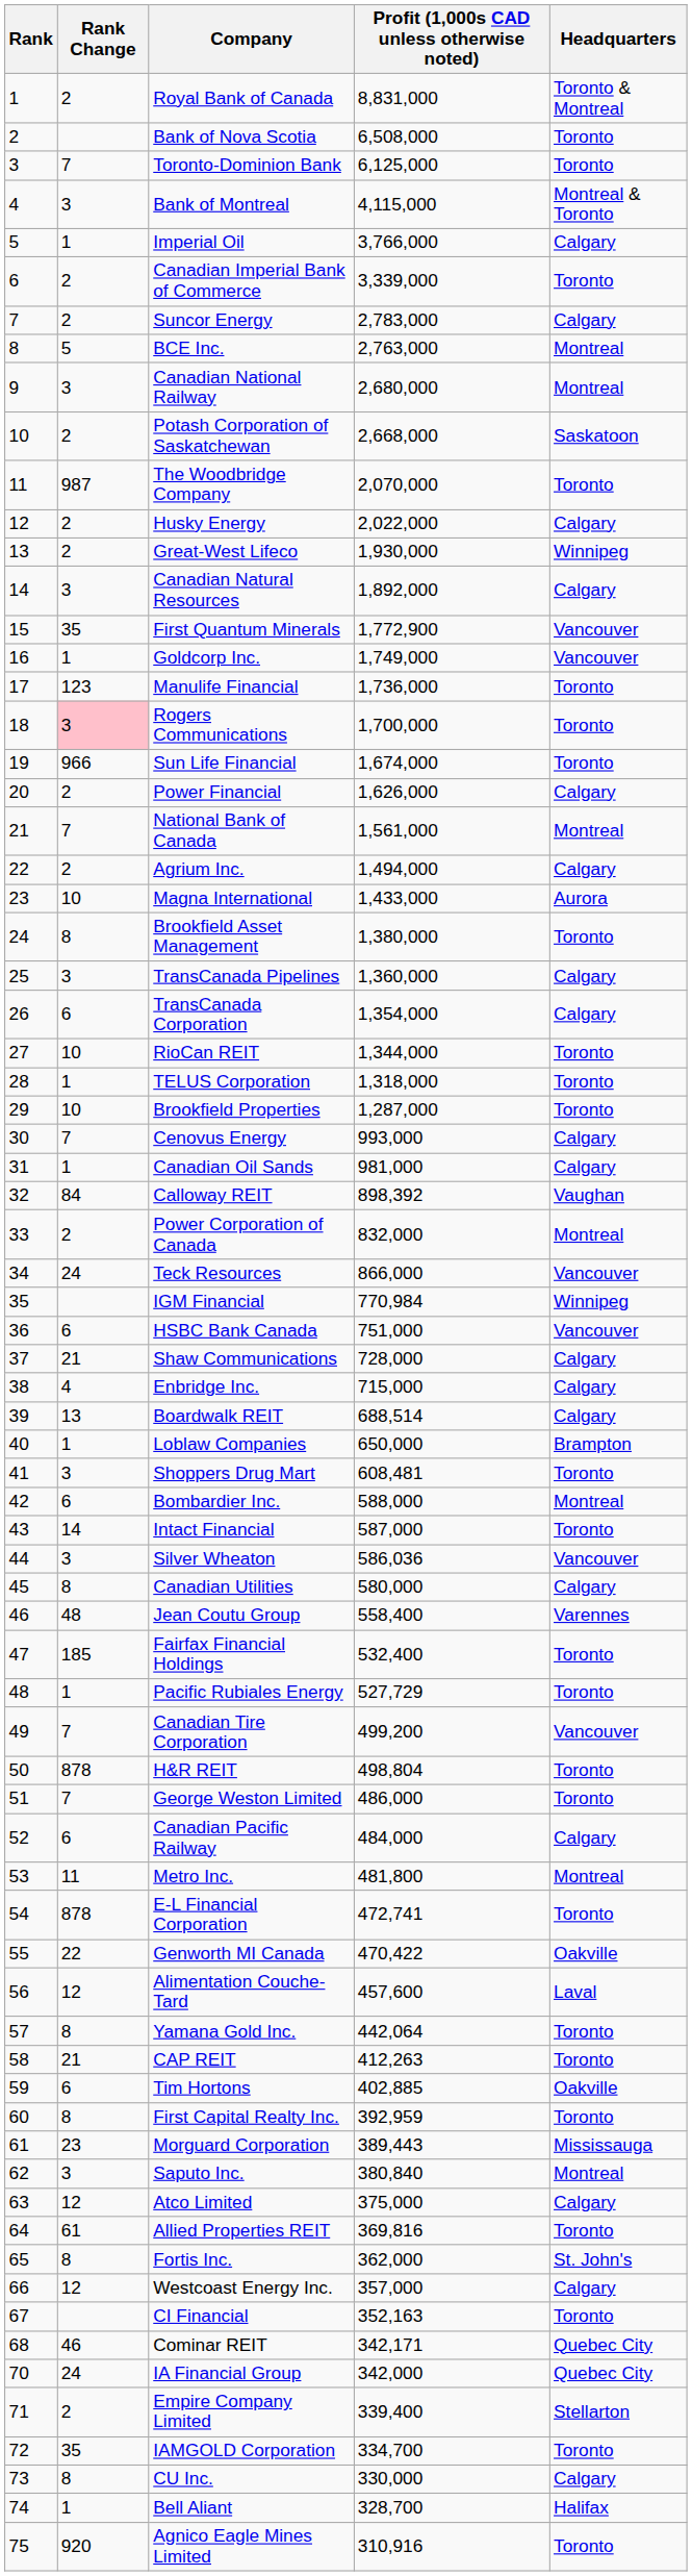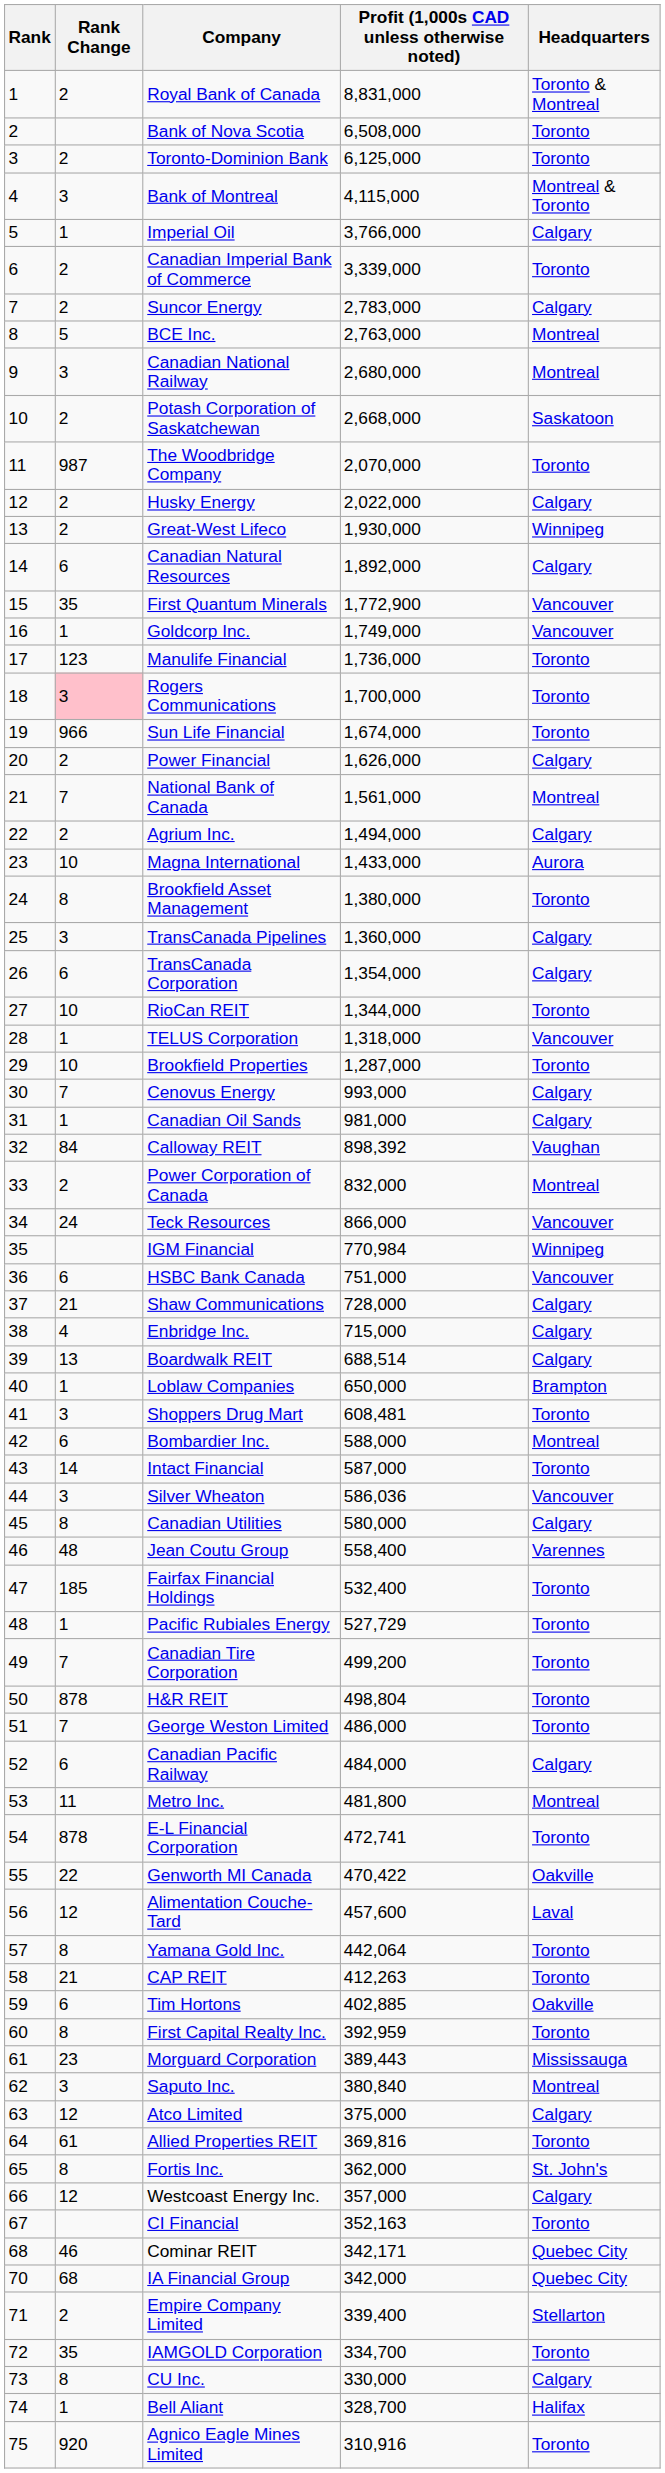 <table class="wikitable sortable">
 <tr>
 <th>Rank</th>
 <th>Rank Change</th>
 <th>Company</th>
 <th>Profit (1,000s <a href='#'>CAD</a> unless otherwise noted)</th>
 <th>Headquarters</th>
 </tr>
 <tr>
 <td>1</td>
 <td> 2</td>
 <td><a href='#'>Royal Bank of Canada</a></td>
 <td>8,831,000</td>
 <td><a href='#'>Toronto</a> & <a href='#'>Montreal</a></td>
 </tr>
 <tr>
 <td>2</td>
 <td></td>
 <td><a href='#'>Bank of Nova Scotia</a></td>
 <td>6,508,000</td>
 <td><a href='#'>Toronto</a></td>
 </tr>
 <tr>
 <td>3</td>
-<td> 7</td>
+<td> 2</td>
 <td><a href='#'>Toronto-Dominion Bank</a></td>
 <td>6,125,000</td>
 <td><a href='#'>Toronto</a></td>
 </tr>
 <tr>
 <td>4</td>
 <td> 3</td>
 <td><a href='#'>Bank of Montreal</a></td>
 <td>4,115,000</td>
 <td><a href='#'>Montreal</a> & <a href='#'>Toronto</a></td>
 </tr>
 <tr>
 <td>5</td>
 <td> 1</td>
 <td><a href='#'>Imperial Oil</a></td>
 <td>3,766,000</td>
 <td><a href='#'>Calgary</a></td>
 </tr>
 <tr>
 <td>6</td>
 <td> 2</td>
 <td><a href='#'>Canadian Imperial Bank of Commerce</a></td>
 <td>3,339,000</td>
 <td><a href='#'>Toronto</a></td>
 </tr>
 <tr>
 <td>7</td>
 <td> 2</td>
 <td><a href='#'>Suncor Energy</a></td>
 <td>2,783,000</td>
 <td><a href='#'>Calgary</a></td>
 </tr>
 <tr>
 <td>8</td>
 <td> 5</td>
 <td><a href='#'>BCE Inc.</a></td>
 <td>2,763,000</td>
 <td><a href='#'>Montreal</a></td>
 </tr>
 <tr>
 <td>9</td>
 <td> 3</td>
 <td><a href='#'>Canadian National Railway</a></td>
 <td>2,680,000</td>
 <td><a href='#'>Montreal</a></td>
 </tr>
 <tr>
 <td>10</td>
 <td> 2</td>
 <td><a href='#'>Potash Corporation of Saskatchewan</a></td>
 <td>2,668,000</td>
 <td><a href='#'>Saskatoon</a></td>
 </tr>
 <tr>
 <td>11</td>
 <td> 987</td>
 <td><a href='#'>The Woodbridge Company</a></td>
 <td>2,070,000</td>
 <td><a href='#'>Toronto</a></td>
 </tr>
 <tr>
 <td>12</td>
 <td> 2</td>
 <td><a href='#'>Husky Energy</a></td>
 <td>2,022,000</td>
 <td><a href='#'>Calgary</a></td>
 </tr>
 <tr>
 <td>13</td>
 <td> 2</td>
 <td><a href='#'>Great-West Lifeco</a></td>
 <td>1,930,000</td>
 <td><a href='#'>Winnipeg</a></td>
 </tr>
 <tr>
 <td>14</td>
-<td> 3</td>
+<td> 6</td>
 <td><a href='#'>Canadian Natural Resources</a></td>
 <td>1,892,000</td>
 <td><a href='#'>Calgary</a></td>
 </tr>
 <tr>
 <td>15</td>
 <td> 35</td>
 <td><a href='#'>First Quantum Minerals</a></td>
 <td>1,772,900</td>
 <td><a href='#'>Vancouver</a></td>
 </tr>
 <tr>
 <td>16</td>
 <td> 1</td>
 <td><a href='#'>Goldcorp Inc.</a></td>
 <td>1,749,000</td>
 <td><a href='#'>Vancouver</a></td>
 </tr>
 <tr>
 <td>17</td>
 <td> 123</td>
 <td><a href='#'>Manulife Financial</a></td>
 <td>1,736,000</td>
 <td><a href='#'>Toronto</a></td>
 </tr>
 <tr>
 <td>18</td>
 <td style="background: pink;"> 3</td>
 <td><a href='#'>Rogers Communications</a></td>
 <td>1,700,000</td>
 <td><a href='#'>Toronto</a></td>
 </tr>
 <tr>
 <td>19</td>
 <td> 966</td>
 <td><a href='#'>Sun Life Financial</a></td>
 <td>1,674,000</td>
 <td><a href='#'>Toronto</a></td>
 </tr>
 <tr>
 <td>20</td>
 <td> 2</td>
 <td><a href='#'>Power Financial</a></td>
 <td>1,626,000</td>
 <td><a href='#'>Calgary</a></td>
 </tr>
 <tr>
 <td>21</td>
 <td> 7</td>
 <td><a href='#'>National Bank of Canada</a></td>
 <td>1,561,000</td>
 <td><a href='#'>Montreal</a></td>
 </tr>
 <tr>
 <td>22</td>
 <td> 2</td>
 <td><a href='#'>Agrium Inc.</a></td>
 <td>1,494,000</td>
 <td><a href='#'>Calgary</a></td>
 </tr>
 <tr>
 <td>23</td>
 <td> 10</td>
 <td><a href='#'>Magna International</a></td>
 <td>1,433,000</td>
 <td><a href='#'>Aurora</a></td>
 </tr>
 <tr>
 <td>24</td>
 <td> 8</td>
 <td><a href='#'>Brookfield Asset Management</a></td>
 <td>1,380,000</td>
 <td><a href='#'>Toronto</a></td>
 </tr>
 <tr>
 <td>25</td>
 <td> 3</td>
 <td><a href='#'>TransCanada Pipelines</a></td>
 <td>1,360,000</td>
 <td><a href='#'>Calgary</a></td>
 </tr>
 <tr>
 <td>26</td>
 <td> 6</td>
 <td><a href='#'>TransCanada Corporation</a></td>
 <td>1,354,000</td>
 <td><a href='#'>Calgary</a></td>
 </tr>
 <tr>
 <td>27</td>
 <td> 10</td>
 <td><a href='#'>RioCan REIT</a></td>
 <td>1,344,000</td>
 <td><a href='#'>Toronto</a></td>
 </tr>
 <tr>
 <td>28</td>
 <td> 1</td>
 <td><a href='#'>TELUS Corporation</a></td>
 <td>1,318,000</td>
-<td><a href='#'>Toronto</a></td>
+<td><a href='#'>Vancouver</a></td>
 </tr>
 <tr>
 <td>29</td>
 <td> 10</td>
 <td><a href='#'>Brookfield Properties</a></td>
 <td>1,287,000</td>
 <td><a href='#'>Toronto</a></td>
 </tr>
 <tr>
 <td>30</td>
 <td> 7</td>
 <td><a href='#'>Cenovus Energy</a></td>
 <td>993,000</td>
 <td><a href='#'>Calgary</a></td>
 </tr>
 <tr>
 <td>31</td>
 <td> 1</td>
 <td><a href='#'>Canadian Oil Sands</a></td>
 <td>981,000</td>
 <td><a href='#'>Calgary</a></td>
 </tr>
 <tr>
 <td>32</td>
 <td> 84</td>
 <td><a href='#'>Calloway REIT</a></td>
 <td>898,392</td>
 <td><a href='#'>Vaughan</a></td>
 </tr>
 <tr>
 <td>33</td>
 <td> 2</td>
 <td><a href='#'>Power Corporation of Canada</a></td>
 <td>832,000</td>
 <td><a href='#'>Montreal</a></td>
 </tr>
 <tr>
 <td>34</td>
 <td>24</td>
 <td><a href='#'>Teck Resources</a></td>
 <td>866,000</td>
 <td><a href='#'>Vancouver</a></td>
 </tr>
 <tr>
 <td>35</td>
 <td></td>
 <td><a href='#'>IGM Financial</a></td>
 <td>770,984</td>
 <td><a href='#'>Winnipeg</a></td>
 </tr>
 <tr>
 <td>36</td>
 <td> 6</td>
 <td><a href='#'>HSBC Bank Canada</a></td>
 <td>751,000</td>
 <td><a href='#'>Vancouver</a></td>
 </tr>
 <tr>
 <td>37</td>
 <td> 21</td>
 <td><a href='#'>Shaw Communications</a></td>
 <td>728,000</td>
 <td><a href='#'>Calgary</a></td>
 </tr>
 <tr>
 <td>38</td>
 <td> 4</td>
 <td><a href='#'>Enbridge Inc.</a></td>
 <td>715,000</td>
 <td><a href='#'>Calgary</a></td>
 </tr>
 <tr>
 <td>39</td>
 <td> 13</td>
 <td><a href='#'>Boardwalk REIT</a></td>
 <td>688,514</td>
 <td><a href='#'>Calgary</a></td>
 </tr>
 <tr>
 <td>40</td>
 <td> 1</td>
 <td><a href='#'>Loblaw Companies</a></td>
 <td>650,000</td>
 <td><a href='#'>Brampton</a></td>
 </tr>
 <tr>
 <td>41</td>
 <td> 3</td>
 <td><a href='#'>Shoppers Drug Mart</a></td>
 <td>608,481</td>
 <td><a href='#'>Toronto</a></td>
 </tr>
 <tr>
 <td>42</td>
 <td> 6</td>
 <td><a href='#'>Bombardier Inc.</a></td>
 <td>588,000</td>
 <td><a href='#'>Montreal</a></td>
 </tr>
 <tr>
 <td>43</td>
 <td> 14</td>
 <td><a href='#'>Intact Financial</a></td>
 <td>587,000</td>
 <td><a href='#'>Toronto</a></td>
 </tr>
 <tr>
 <td>44</td>
 <td> 3</td>
 <td><a href='#'>Silver Wheaton</a></td>
 <td>586,036</td>
 <td><a href='#'>Vancouver</a></td>
 </tr>
 <tr>
 <td>45</td>
 <td> 8</td>
 <td><a href='#'>Canadian Utilities</a></td>
 <td>580,000</td>
 <td><a href='#'>Calgary</a></td>
 </tr>
 <tr>
 <td>46</td>
 <td> 48</td>
 <td><a href='#'>Jean Coutu Group</a></td>
 <td>558,400</td>
 <td><a href='#'>Varennes</a></td>
 </tr>
 <tr>
 <td>47</td>
 <td> 185</td>
 <td><a href='#'>Fairfax Financial Holdings</a></td>
 <td>532,400</td>
 <td><a href='#'>Toronto</a></td>
 </tr>
 <tr>
 <td>48</td>
 <td> 1</td>
 <td><a href='#'>Pacific Rubiales Energy</a></td>
 <td>527,729</td>
 <td><a href='#'>Toronto</a></td>
 </tr>
 <tr>
 <td>49</td>
 <td> 7</td>
 <td><a href='#'>Canadian Tire Corporation</a></td>
 <td>499,200</td>
-<td><a href='#'>Vancouver</a></td>
+<td><a href='#'>Toronto</a></td>
 </tr>
 <tr>
 <td>50</td>
 <td> 878</td>
 <td><a href='#'>H&R REIT</a></td>
 <td>498,804</td>
 <td><a href='#'>Toronto</a></td>
 </tr>
 <tr>
 <td>51</td>
 <td> 7</td>
 <td><a href='#'>George Weston Limited</a></td>
 <td>486,000</td>
 <td><a href='#'>Toronto</a></td>
 </tr>
 <tr>
 <td>52</td>
 <td> 6</td>
 <td><a href='#'>Canadian Pacific Railway</a></td>
 <td>484,000</td>
 <td><a href='#'>Calgary</a></td>
 </tr>
 <tr>
 <td>53</td>
 <td> 11</td>
 <td><a href='#'>Metro Inc.</a></td>
 <td>481,800</td>
 <td><a href='#'>Montreal</a></td>
 </tr>
 <tr>
 <td>54</td>
 <td> 878</td>
 <td><a href='#'>E-L Financial Corporation</a></td>
 <td>472,741</td>
 <td><a href='#'>Toronto</a></td>
 </tr>
 <tr>
 <td>55</td>
 <td> 22</td>
 <td><a href='#'>Genworth MI Canada</a></td>
 <td>470,422</td>
 <td><a href='#'>Oakville</a></td>
 </tr>
 <tr>
 <td>56</td>
 <td> 12</td>
 <td><a href='#'>Alimentation Couche-Tard</a></td>
 <td>457,600</td>
 <td><a href='#'>Laval</a></td>
 </tr>
 <tr>
 <td>57</td>
 <td> 8</td>
 <td><a href='#'>Yamana Gold Inc.</a></td>
 <td>442,064</td>
 <td><a href='#'>Toronto</a></td>
 </tr>
 <tr>
 <td>58</td>
 <td> 21</td>
 <td><a href='#'>CAP REIT</a></td>
 <td>412,263</td>
 <td><a href='#'>Toronto</a></td>
 </tr>
 <tr>
 <td>59</td>
 <td> 6</td>
 <td><a href='#'>Tim Hortons</a></td>
 <td>402,885</td>
 <td><a href='#'>Oakville</a></td>
 </tr>
 <tr>
 <td>60</td>
 <td> 8</td>
 <td><a href='#'>First Capital Realty Inc.</a></td>
 <td>392,959</td>
 <td><a href='#'>Toronto</a></td>
 </tr>
 <tr>
 <td>61</td>
 <td> 23</td>
 <td><a href='#'>Morguard Corporation</a></td>
 <td>389,443</td>
 <td><a href='#'>Mississauga</a></td>
 </tr>
 <tr>
 <td>62</td>
 <td> 3</td>
 <td><a href='#'>Saputo Inc.</a></td>
 <td>380,840</td>
 <td><a href='#'>Montreal</a></td>
 </tr>
 <tr>
 <td>63</td>
 <td> 12</td>
 <td><a href='#'>Atco Limited</a></td>
 <td>375,000</td>
 <td><a href='#'>Calgary</a></td>
 </tr>
 <tr>
 <td>64</td>
 <td> 61</td>
 <td><a href='#'>Allied Properties REIT</a></td>
 <td>369,816</td>
 <td><a href='#'>Toronto</a></td>
 </tr>
 <tr>
 <td>65</td>
 <td> 8</td>
 <td><a href='#'>Fortis Inc.</a></td>
 <td>362,000</td>
 <td><a href='#'>St. John's</a></td>
 </tr>
 <tr>
 <td>66</td>
 <td> 12</td>
 <td>Westcoast Energy Inc.</td>
 <td>357,000</td>
 <td><a href='#'>Calgary</a></td>
 </tr>
 <tr>
 <td>67</td>
 <td></td>
 <td><a href='#'>CI Financial</a></td>
 <td>352,163</td>
 <td><a href='#'>Toronto</a></td>
 </tr>
 <tr>
 <td>68</td>
 <td> 46</td>
 <td>Cominar REIT</td>
 <td>342,171</td>
 <td><a href='#'>Quebec City</a></td>
 </tr>
 <tr>
 <td>70</td>
-<td> 24</td>
+<td> 68</td>
 <td><a href='#'>IA Financial Group</a></td>
 <td>342,000</td>
 <td><a href='#'>Quebec City</a></td>
 </tr>
 <tr>
 <td>71</td>
 <td> 2</td>
 <td><a href='#'>Empire Company Limited</a></td>
 <td>339,400</td>
 <td><a href='#'>Stellarton</a></td>
 </tr>
 <tr>
 <td>72</td>
 <td> 35</td>
 <td><a href='#'>IAMGOLD Corporation</a></td>
 <td>334,700</td>
 <td><a href='#'>Toronto</a></td>
 </tr>
 <tr>
 <td>73</td>
 <td> 8</td>
 <td><a href='#'>CU Inc.</a></td>
 <td>330,000</td>
 <td><a href='#'>Calgary</a></td>
 </tr>
 <tr>
 <td>74</td>
 <td> 1</td>
 <td><a href='#'>Bell Aliant</a></td>
 <td>328,700</td>
 <td><a href='#'>Halifax</a></td>
 </tr>
 <tr>
 <td>75</td>
 <td> 920</td>
 <td><a href='#'>Agnico Eagle Mines Limited</a></td>
 <td>310,916</td>
 <td><a href='#'>Toronto</a></td>
 </tr>
 </table>
